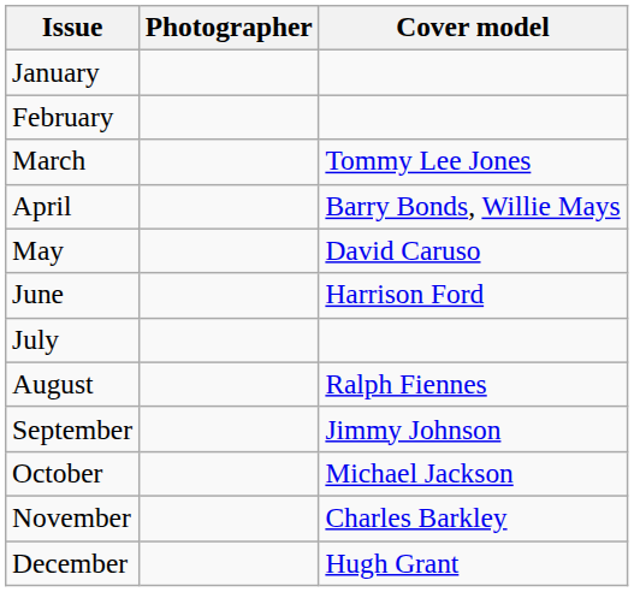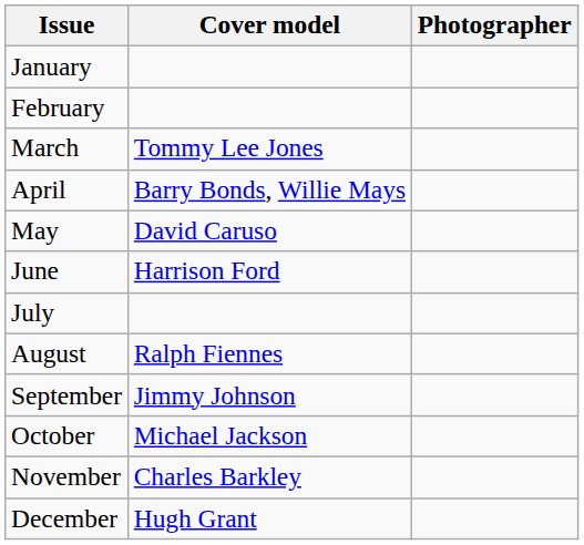 <table class="sortable wikitable">
 <tr>
 <th>Issue</th>
+<th>Cover model</th>
 <th>Photographer</th>
-<th>Cover model</th>
 </tr>
 <tr>
 <td>January</td>
 <td></td>
 <td></td>
 </tr>
 <tr>
 <td>February</td>
 <td></td>
 <td></td>
 </tr>
 <tr>
 <td>March</td>
+<td><a href='#'>Tommy Lee Jones</a></td>
 <td></td>
-<td><a href='#'>Tommy Lee Jones</a></td>
 </tr>
 <tr>
 <td>April</td>
+<td><a href='#'>Barry Bonds</a>, <a href='#'>Willie Mays</a></td>
 <td></td>
-<td><a href='#'>Barry Bonds</a>, <a href='#'>Willie Mays</a></td>
 </tr>
 <tr>
 <td>May</td>
+<td><a href='#'>David Caruso</a></td>
 <td></td>
-<td><a href='#'>David Caruso</a></td>
 </tr>
 <tr>
 <td>June</td>
+<td><a href='#'>Harrison Ford</a></td>
 <td></td>
-<td><a href='#'>Harrison Ford</a></td>
 </tr>
 <tr>
 <td>July</td>
 <td></td>
 <td></td>
 </tr>
 <tr>
 <td>August</td>
+<td><a href='#'>Ralph Fiennes</a></td>
 <td></td>
-<td><a href='#'>Ralph Fiennes</a></td>
 </tr>
 <tr>
 <td>September</td>
+<td><a href='#'>Jimmy Johnson</a></td>
 <td></td>
-<td><a href='#'>Jimmy Johnson</a></td>
 </tr>
 <tr>
 <td>October</td>
+<td><a href='#'>Michael Jackson</a></td>
 <td></td>
-<td><a href='#'>Michael Jackson</a></td>
 </tr>
 <tr>
 <td>November</td>
+<td><a href='#'>Charles Barkley</a></td>
 <td></td>
-<td><a href='#'>Charles Barkley</a></td>
 </tr>
 <tr>
 <td>December</td>
+<td><a href='#'>Hugh Grant</a></td>
 <td></td>
-<td><a href='#'>Hugh Grant</a></td>
 </tr>
 </table>
